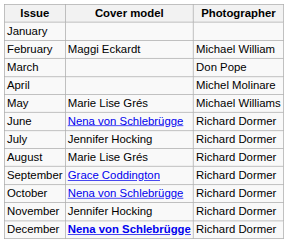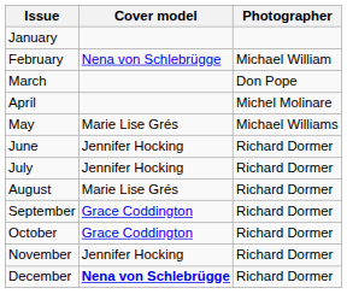 <table class="sortable wikitable">
 <tr>
 <th>Issue</th>
 <th>Cover model</th>
 <th>Photographer</th>
 </tr>
 <tr>
 <td>January</td>
 <td></td>
 <td></td>
 </tr>
 <tr>
 <td>February</td>
-<td>Maggi Eckardt</td>
+<td><a href='#'>Nena von Schlebrügge</a></td>
 <td>Michael William</td>
 </tr>
 <tr>
 <td>March</td>
 <td></td>
 <td>Don Pope</td>
 </tr>
 <tr>
 <td>April</td>
 <td></td>
 <td>Michel Molinare</td>
 </tr>
 <tr>
 <td>May</td>
 <td>Marie Lise Grés</td>
 <td>Michael Williams</td>
 </tr>
 <tr>
 <td>June</td>
-<td><a href='#'>Nena von Schlebrügge</a></td>
+<td>Jennifer Hocking</td>
 <td>Richard Dormer</td>
 </tr>
 <tr>
 <td>July</td>
 <td>Jennifer Hocking</td>
 <td>Richard Dormer</td>
 </tr>
 <tr>
 <td>August</td>
 <td>Marie Lise Grés</td>
 <td>Richard Dormer</td>
 </tr>
 <tr>
 <td>September</td>
 <td><a href='#'>Grace Coddington</a></td>
 <td>Richard Dormer</td>
 </tr>
 <tr>
 <td>October</td>
-<td><a href='#'>Nena von Schlebrügge</a></td>
+<td><a href='#'>Grace Coddington</a></td>
 <td>Richard Dormer</td>
 </tr>
 <tr>
 <td>November</td>
 <td>Jennifer Hocking</td>
 <td>Richard Dormer</td>
 </tr>
 <tr>
 <td>December</td>
 <td><strong><a href='#'>Nena von Schlebrügge</a></strong></td>
 <td>Richard Dormer</td>
 </tr>
 </table>
